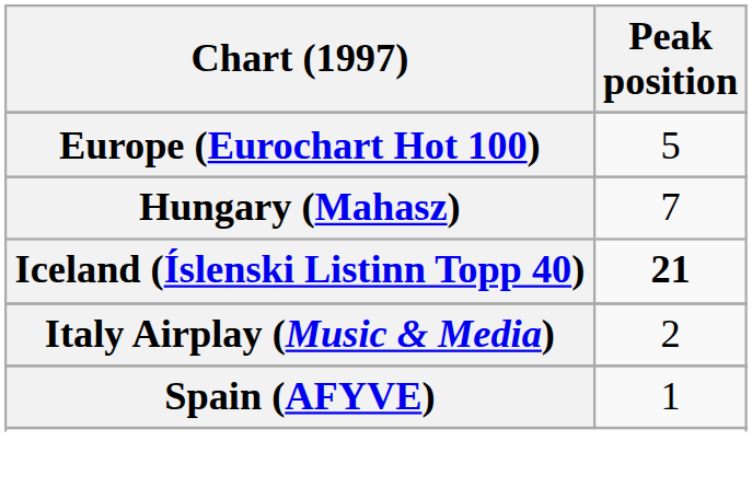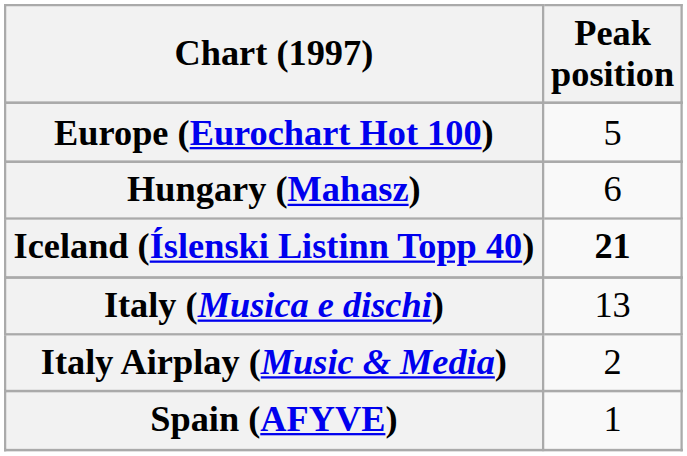 <table class="wikitable sortable plainrowheaders" style="text-align:center">
 <tr>
 <th>Chart (1997)</th>
 <th>Peak<br>position</th>
 </tr>
 <tr>
 </tr>
 <tr>
 </tr>
 <tr>
 </tr>
 <tr>
 </tr>
 <tr>
 </tr>
 <tr>
 <th scope="row">Europe (<a href='#'>Eurochart Hot 100</a>)</th>
 <td>5</td>
 </tr>
 <tr>
 </tr>
 <tr>
 </tr>
 <tr>
 <th scope="row">Hungary (<a href='#'>Mahasz</a>)</th>
-<td>7</td>
+<td>6</td>
 </tr>
 <tr>
 <th scope="row">Iceland (<a href='#'>Íslenski Listinn Topp 40</a>)</th>
 <td><strong>21</strong></td>
 </tr>
 <tr>
+</tr>
+<tr>
+<th scope="row">Italy (<em><a href='#'>Musica e dischi</a></em>)</th>
+<td>13</td>
 </tr>
 <tr>
 <th scope="row">Italy Airplay (<em><a href='#'>Music & Media</a></em>)</th>
 <td>2</td>
 </tr>
 <tr>
 </tr>
 <tr>
 </tr>
 <tr>
 </tr>
 <tr>
 </tr>
 <tr>
 <th scope="row">Spain (<a href='#'>AFYVE</a>)</th>
 <td>1</td>
 </tr>
 <tr>
 </tr>
 <tr>
 </tr>
 <tr>
 </tr>
 <tr>
 </tr>
 <tr>
 </tr>
 <tr>
 </tr>
 <tr>
 </tr>
 </table>
